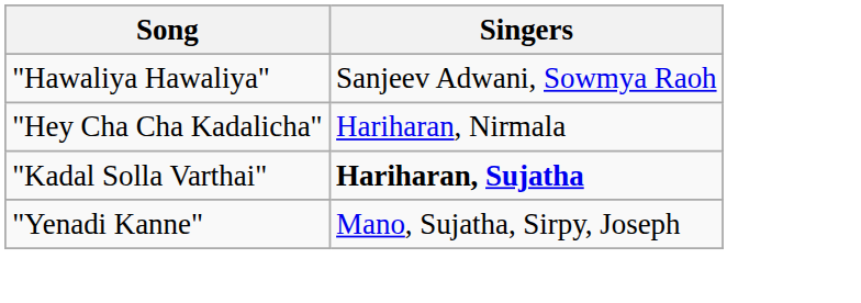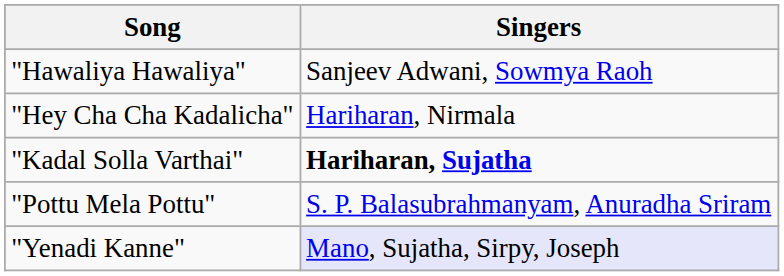 <table class="wikitable" style="font-size:95%;">
 <tr>
 <th>Song</th>
 <th>Singers</th>
 </tr>
 <tr>
 <td>"Hawaliya Hawaliya"</td>
 <td>Sanjeev Adwani, <a href='#'>Sowmya Raoh</a></td>
 </tr>
 <tr>
 <td>"Hey Cha Cha Kadalicha"</td>
 <td><a href='#'>Hariharan</a>, Nirmala</td>
 </tr>
 <tr>
 <td>"Kadal Solla Varthai"</td>
 <td><strong>Hariharan, <a href='#'>Sujatha</a></strong></td>
 </tr>
 <tr>
+<td>"Pottu Mela Pottu"</td>
+<td><a href='#'>S. P. Balasubrahmanyam</a>, <a href='#'>Anuradha Sriram</a></td>
+</tr>
+<tr>
 <td>"Yenadi Kanne"</td>
-<td><a href='#'>Mano</a>, Sujatha, Sirpy, Joseph</td>
+<td style="background: lavender;"><a href='#'>Mano</a>, Sujatha, Sirpy, Joseph</td>
 </tr>
 </table>
